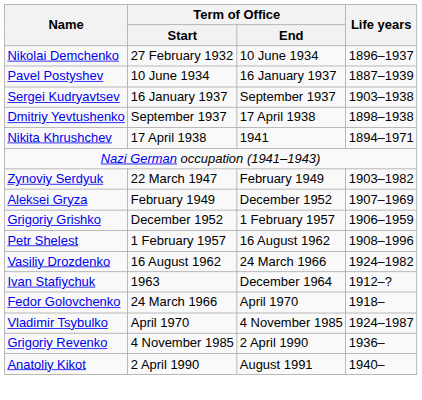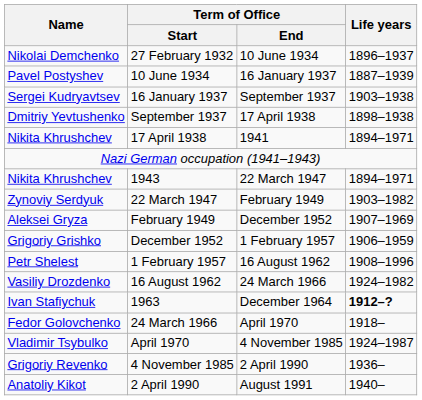 <table class="wikitable">
 <tr>
 <th rowspan="2">Name</th>
 <th colspan="2">Term of Office</th>
 <th rowspan="2">Life years</th>
 </tr>
 <tr>
 <th>Start</th>
 <th>End</th>
 </tr>
 <tr>
 <td><a href='#'>Nikolai Demchenko</a></td>
 <td>27 February 1932</td>
 <td>10 June 1934</td>
 <td>1896–1937</td>
 </tr>
 <tr>
 <td><a href='#'>Pavel Postyshev</a></td>
 <td>10 June 1934</td>
 <td>16 January 1937</td>
 <td>1887–1939</td>
 </tr>
 <tr>
 <td><a href='#'>Sergei Kudryavtsev</a></td>
 <td>16 January 1937</td>
 <td>September 1937</td>
 <td>1903–1938</td>
 </tr>
 <tr>
 <td><a href='#'>Dmitriy Yevtushenko</a></td>
 <td>September 1937</td>
 <td>17 April 1938</td>
 <td>1898–1938</td>
 </tr>
 <tr>
 <td><a href='#'>Nikita Khrushchev</a></td>
 <td>17 April 1938</td>
 <td>1941</td>
 <td>1894–1971</td>
 </tr>
 <tr>
 <td colspan="4" align=center><em><a href='#'>Nazi German</a> occupation (1941–1943)</em></td>
 </tr>
 <tr>
+<td><a href='#'>Nikita Khrushchev</a></td>
+<td>1943</td>
+<td>22 March 1947</td>
+<td>1894–1971</td>
+</tr>
+<tr>
 <td><a href='#'>Zynoviy Serdyuk</a></td>
 <td>22 March 1947</td>
 <td>February 1949</td>
 <td>1903–1982</td>
 </tr>
 <tr>
 <td><a href='#'>Aleksei Gryza</a></td>
 <td>February 1949</td>
 <td>December 1952</td>
 <td>1907–1969</td>
 </tr>
 <tr>
 <td><a href='#'>Grigoriy Grishko</a></td>
 <td>December 1952</td>
 <td>1 February 1957</td>
 <td>1906–1959</td>
 </tr>
 <tr>
 <td><a href='#'>Petr Shelest</a></td>
 <td>1 February 1957</td>
 <td>16 August 1962</td>
 <td>1908–1996</td>
 </tr>
 <tr>
 <td><a href='#'>Vasiliy Drozdenko</a></td>
 <td>16 August 1962</td>
 <td>24 March 1966</td>
 <td>1924–1982</td>
 </tr>
 <tr>
 <td><a href='#'>Ivan Stafiychuk</a></td>
 <td>1963</td>
 <td>December 1964</td>
-<td>1912–?</td>
+<td><strong>1912–?</strong></td>
 </tr>
 <tr>
 <td><a href='#'>Fedor Golovchenko</a></td>
 <td>24 March 1966</td>
 <td>April 1970</td>
 <td>1918–</td>
 </tr>
 <tr>
 <td><a href='#'>Vladimir Tsybulko</a></td>
 <td>April 1970</td>
 <td>4 November 1985</td>
 <td>1924–1987</td>
 </tr>
 <tr>
 <td><a href='#'>Grigoriy Revenko</a></td>
 <td>4 November 1985</td>
 <td>2 April 1990</td>
 <td>1936–</td>
 </tr>
 <tr>
 <td><a href='#'>Anatoliy Kikot</a></td>
 <td>2 April 1990</td>
 <td>August 1991</td>
 <td>1940–</td>
 </tr>
 </table>
